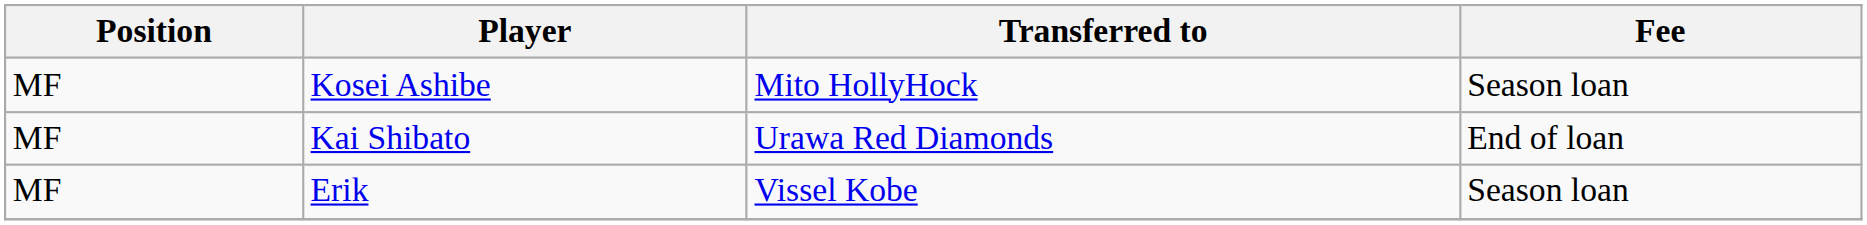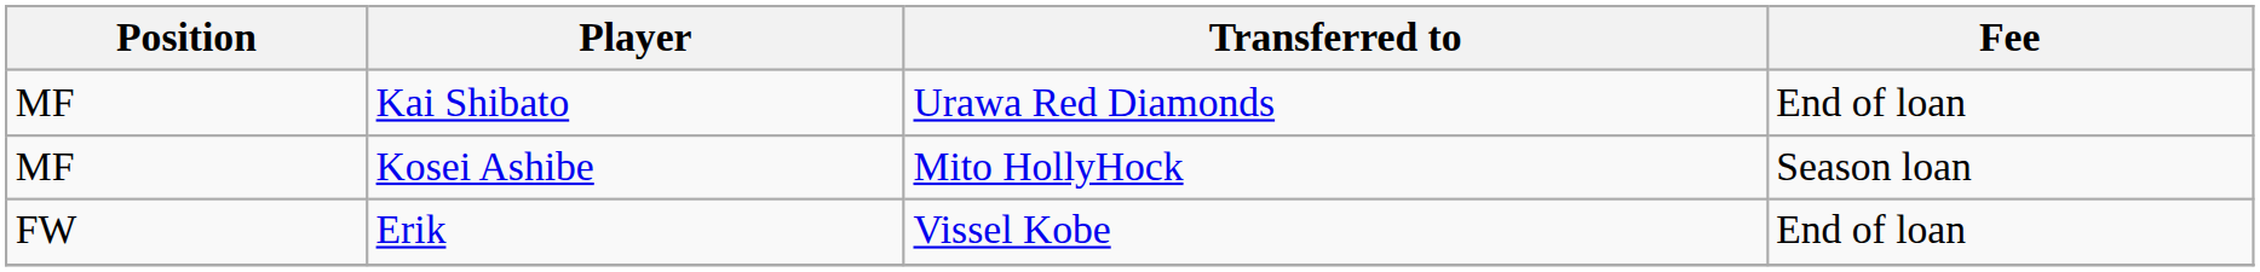 <table class="wikitable sortable" style="width:70%; text-align:center; font-size:100%; text-align:left;">
 <tr>
 <th>Position</th>
 <th>Player</th>
 <th>Transferred to</th>
 <th>Fee</th>
 </tr>
 <tr>
 <td>MF</td>
-<td> <a href='#'>Kosei Ashibe</a></td>
-<td> <a href='#'>Mito HollyHock</a></td>
-<td>Season loan</td>
-</tr>
-<tr>
-<td>MF</td>
 <td> <a href='#'>Kai Shibato</a></td>
 <td> <a href='#'>Urawa Red Diamonds</a></td>
 <td>End of loan </td>
 </tr>
 <tr>
 <td>MF</td>
+<td> <a href='#'>Kosei Ashibe</a></td>
+<td> <a href='#'>Mito HollyHock</a></td>
+<td>Season loan</td>
+</tr>
+<tr>
+<td>FW</td>
 <td> <a href='#'>Erik</a></td>
 <td> <a href='#'>Vissel Kobe</a></td>
-<td>Season loan </td>
+<td>End of loan </td>
 </tr>
 <tr>
 </tr>
 </table>
